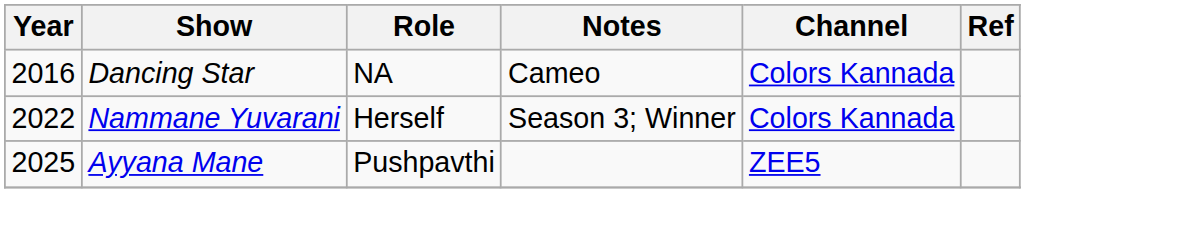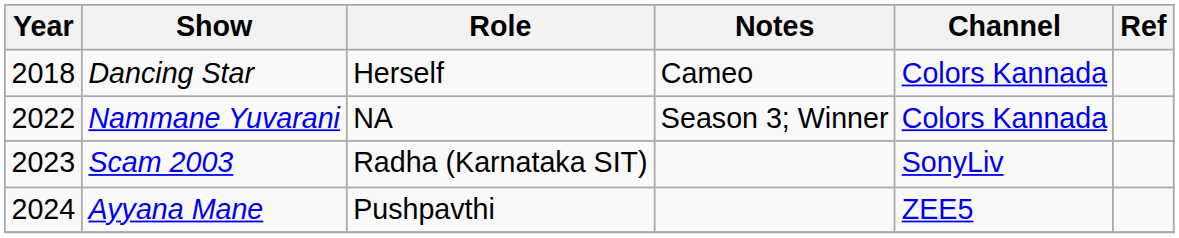 <table class="wikitable sortable">
 <tr>
 <th>Year</th>
 <th>Show</th>
 <th>Role</th>
 <th>Notes</th>
 <th>Channel</th>
 <th>Ref</th>
 </tr>
 <tr>
-<td>2016</td>
+<td>2018</td>
 <td><em>Dancing Star</em></td>
-<td>NA</td>
+<td>Herself</td>
 <td>Cameo</td>
 <td><a href='#'>Colors Kannada</a></td>
 <td></td>
 </tr>
 <tr>
 <td>2022</td>
 <td><em><a href='#'>Nammane Yuvarani</a></em></td>
-<td>Herself</td>
+<td>NA</td>
 <td>Season 3; Winner</td>
 <td><a href='#'>Colors Kannada</a></td>
 <td></td>
 </tr>
 <tr>
-<td>2025</td>
+<td>2023</td>
+<td><em><a href='#'>Scam 2003</a></em></td>
+<td>Radha (Karnataka SIT)</td>
+<td></td>
+<td><a href='#'>SonyLiv</a></td>
+<td></td>
+</tr>
+<tr>
+<td>2024</td>
 <td><em><a href='#'>Ayyana Mane</a></em></td>
 <td>Pushpavthi</td>
 <td></td>
 <td><a href='#'>ZEE5</a></td>
 <td></td>
 </tr>
 <tr>
 </tr>
 </table>
